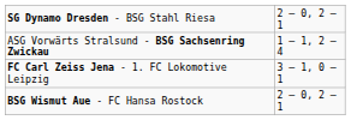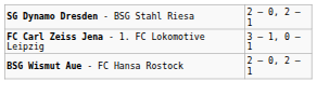 <table class="wikitable" style="width:450px;">
 <tr>
 <td><strong>SG Dynamo Dresden</strong> - BSG Stahl Riesa</td>
 <td>2 – 0, 2 – 1</td>
-</tr>
-<tr>
-<td>ASG Vorwärts Stralsund - <strong>BSG Sachsenring Zwickau</strong></td>
-<td>1 – 1, 2 – 4</td>
 </tr>
 <tr>
 <td><strong>FC Carl Zeiss Jena</strong> - 1. FC Lokomotive Leipzig</td>
 <td>3 – 1, 0 – 1</td>
 </tr>
 <tr>
 <td><strong>BSG Wismut Aue</strong> - FC Hansa Rostock</td>
 <td>2 – 0, 2 – 1</td>
 </tr>
 </table>
